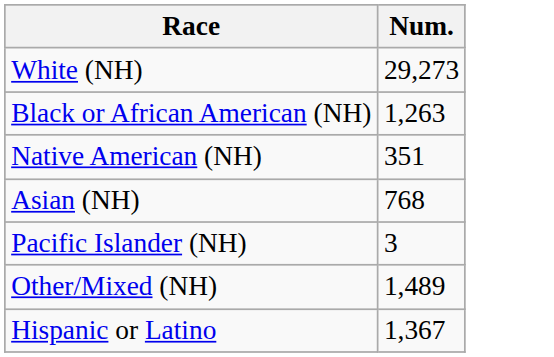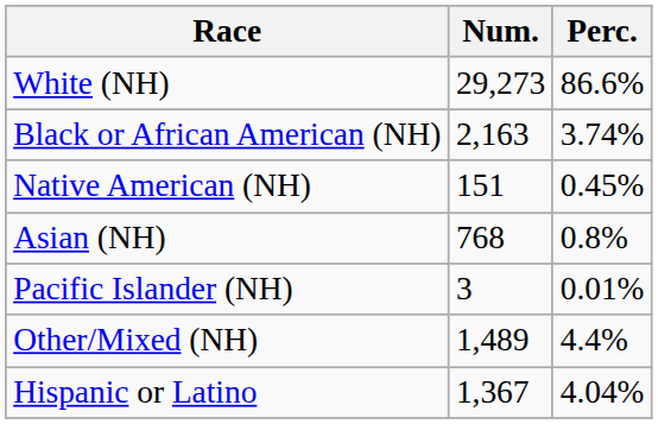 <table class="wikitable">
 <tr>
 <th>Race</th>
 <th>Num.</th>
+<th>Perc.</th>
 </tr>
 <tr>
 <td><a href='#'>White</a> (NH)</td>
 <td>29,273</td>
+<td>86.6%</td>
 </tr>
 <tr>
 <td><a href='#'>Black or African American</a> (NH)</td>
-<td>1,263</td>
+<td>2,163</td>
+<td>3.74%</td>
 </tr>
 <tr>
 <td><a href='#'>Native American</a> (NH)</td>
-<td>351</td>
+<td>151</td>
+<td>0.45%</td>
 </tr>
 <tr>
 <td><a href='#'>Asian</a> (NH)</td>
 <td>768</td>
+<td>0.8%</td>
 </tr>
 <tr>
 <td><a href='#'>Pacific Islander</a> (NH)</td>
 <td>3</td>
+<td>0.01%</td>
 </tr>
 <tr>
 <td><a href='#'>Other/Mixed</a> (NH)</td>
 <td>1,489</td>
+<td>4.4%</td>
 </tr>
 <tr>
 <td><a href='#'>Hispanic</a> or <a href='#'>Latino</a></td>
 <td>1,367</td>
+<td>4.04%</td>
 </tr>
 </table>
